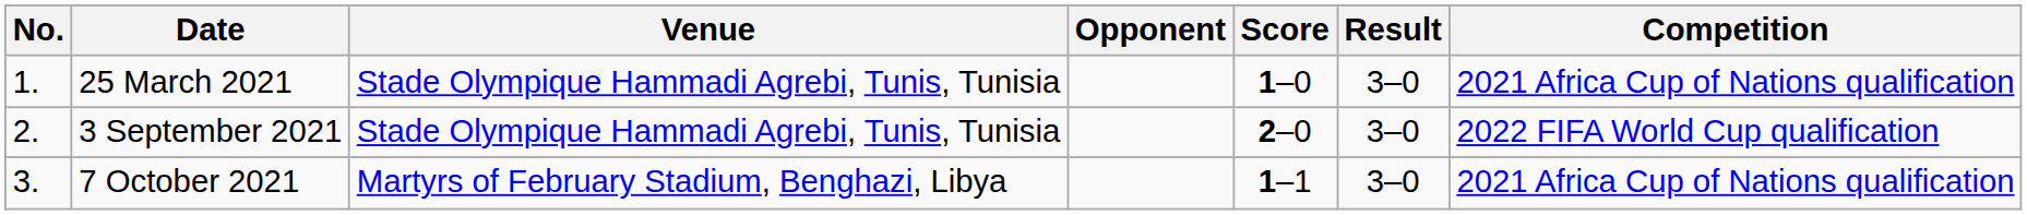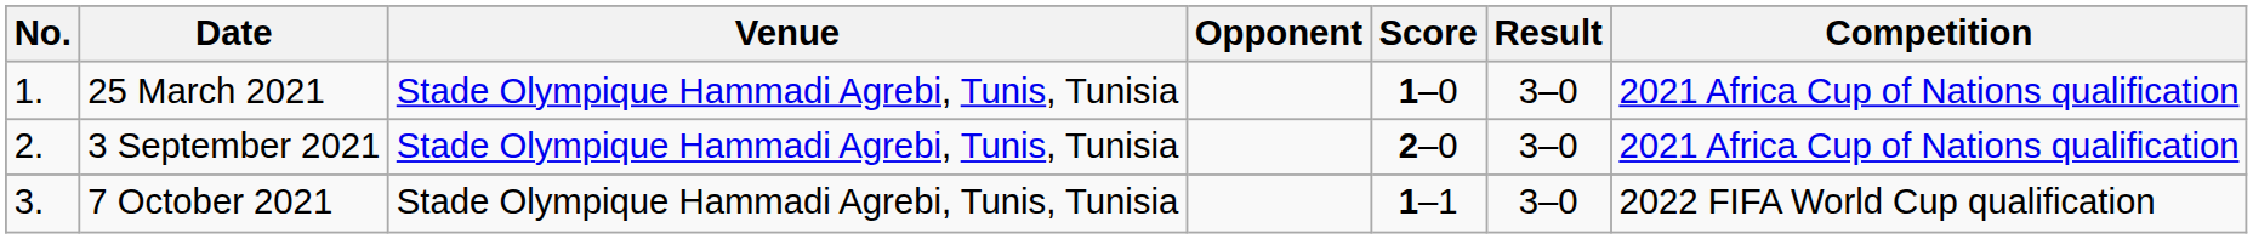 <table class="wikitable">
 <tr>
 <th>No.</th>
 <th>Date</th>
 <th>Venue</th>
 <th>Opponent</th>
 <th>Score</th>
 <th>Result</th>
 <th>Competition</th>
 </tr>
 <tr>
 <td>1.</td>
 <td>25 March 2021</td>
 <td><a href='#'>Stade Olympique Hammadi Agrebi</a>, <a href='#'>Tunis</a>, Tunisia</td>
 <td></td>
 <td align=center><strong>1</strong>–0</td>
 <td align=center>3–0</td>
 <td><a href='#'>2021 Africa Cup of Nations qualification</a></td>
 </tr>
 <tr>
 <td>2.</td>
 <td>3 September 2021</td>
 <td><a href='#'>Stade Olympique Hammadi Agrebi</a>, <a href='#'>Tunis</a>, Tunisia</td>
 <td></td>
 <td align=center><strong>2</strong>–0</td>
 <td align=center>3–0</td>
-<td><a href='#'>2022 FIFA World Cup qualification</a></td>
+<td><a href='#'>2021 Africa Cup of Nations qualification</a></td>
 </tr>
 <tr>
 <td>3.</td>
 <td>7 October 2021</td>
-<td><a href='#'>Martyrs of February Stadium</a>, <a href='#'>Benghazi</a>, Libya</td>
+<td>Stade Olympique Hammadi Agrebi, Tunis, Tunisia</td>
 <td></td>
 <td align=center><strong>1</strong>–1</td>
 <td align=center>3–0</td>
-<td><a href='#'>2021 Africa Cup of Nations qualification</a></td>
+<td>2022 FIFA World Cup qualification</td>
 </tr>
 </table>
